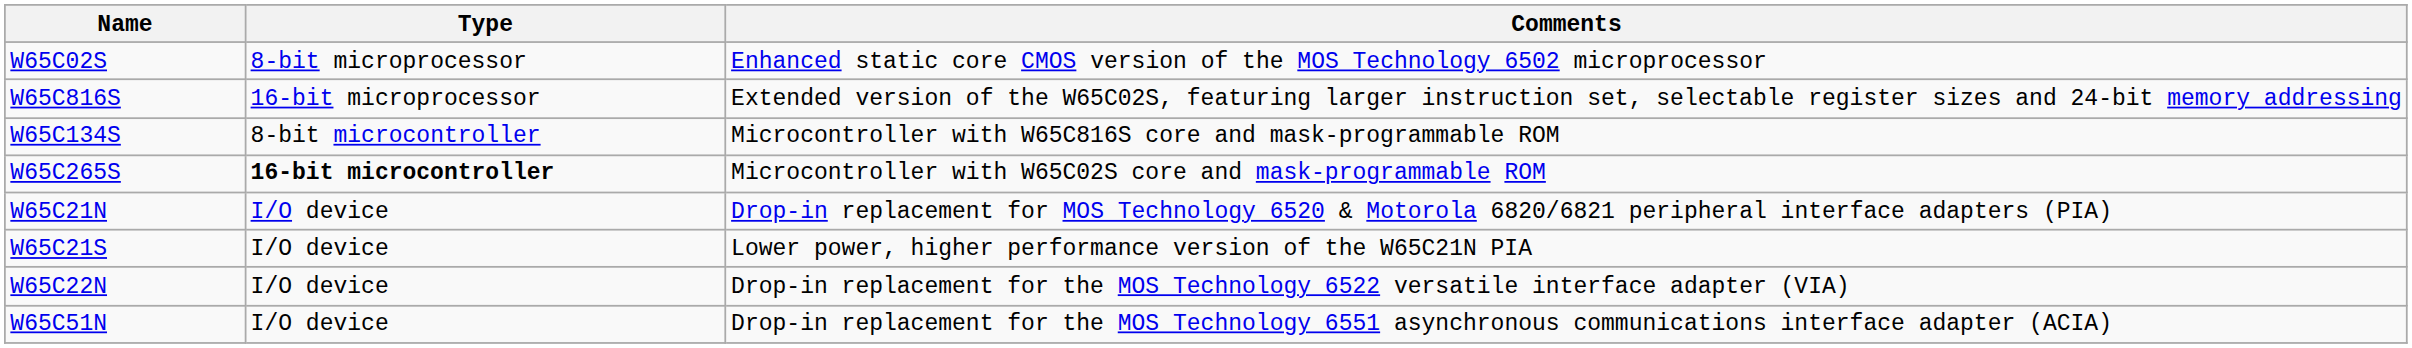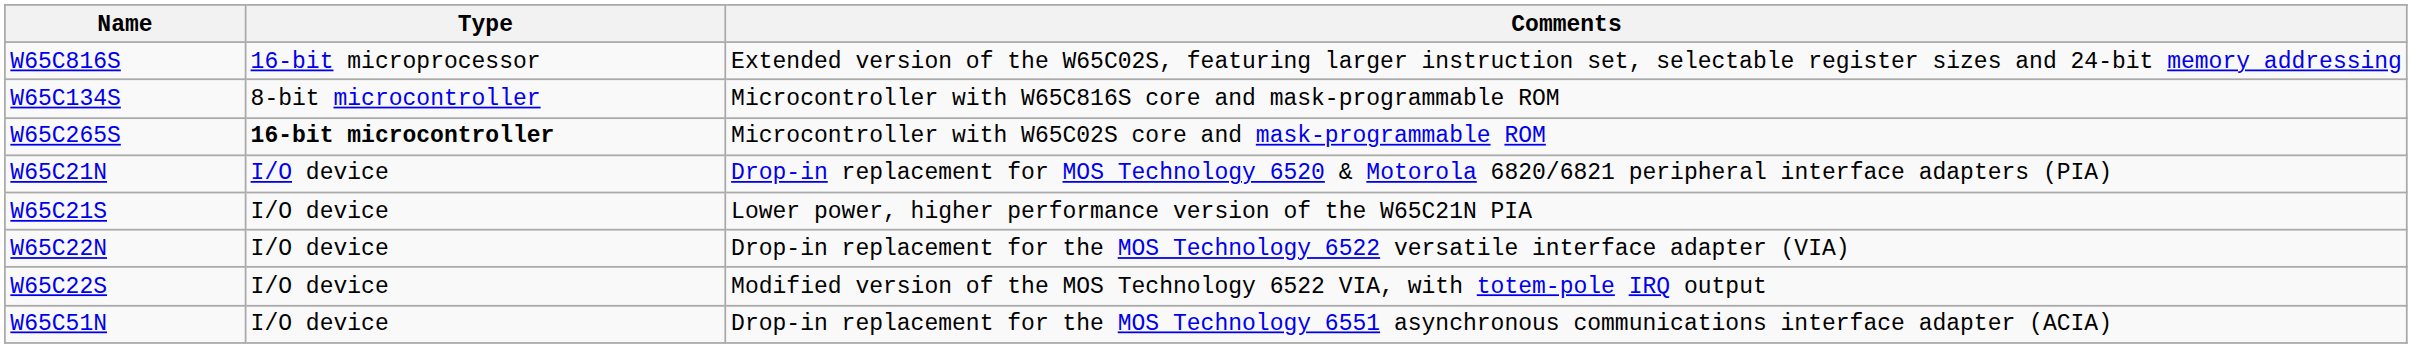 <table class="wikitable sortable">
 <tr>
 <th width="10%">Name</th>
 <th width="20%">Type</th>
 <th>Comments</th>
-</tr>
-<tr>
-<td><a href='#'>W65C02S</a></td>
-<td><a href='#'>8-bit</a> microprocessor</td>
-<td><a href='#'>Enhanced</a> static core <a href='#'>CMOS</a> version of the <a href='#'>MOS Technology 6502</a> microprocessor</td>
 </tr>
 <tr>
 <td><a href='#'>W65C816S</a></td>
 <td><a href='#'>16-bit</a> microprocessor</td>
 <td>Extended version of the W65C02S, featuring larger instruction set, selectable register sizes and 24-bit <a href='#'>memory addressing</a></td>
 </tr>
 <tr>
 <td><a href='#'>W65C134S</a></td>
 <td>8-bit <a href='#'>microcontroller</a></td>
 <td>Microcontroller with W65C816S core and mask-programmable ROM</td>
 </tr>
 <tr>
 <td><a href='#'>W65C265S</a></td>
 <td><strong>16-bit microcontroller</strong></td>
 <td>Microcontroller with W65C02S core and <a href='#'>mask-programmable</a> <a href='#'>ROM</a></td>
 </tr>
 <tr>
 <td><a href='#'>W65C21N</a></td>
 <td><a href='#'>I/O</a> device</td>
 <td><a href='#'>Drop-in</a> replacement for <a href='#'>MOS Technology 6520</a> & <a href='#'>Motorola</a> 6820/6821 peripheral interface adapters (PIA)</td>
 </tr>
 <tr>
 <td><a href='#'>W65C21S</a></td>
 <td>I/O device</td>
 <td>Lower power, higher performance version of the W65C21N PIA</td>
 </tr>
 <tr>
 <td><a href='#'>W65C22N</a></td>
 <td>I/O device</td>
 <td>Drop-in replacement for the <a href='#'>MOS Technology 6522</a> versatile interface adapter (VIA)</td>
 </tr>
 <tr>
+<td><a href='#'>W65C22S</a></td>
+<td>I/O device</td>
+<td>Modified version of the MOS Technology 6522 VIA, with <a href='#'>totem-pole</a> <a href='#'>IRQ</a> output</td>
+</tr>
+<tr>
 <td><a href='#'>W65C51N</a></td>
 <td>I/O device</td>
 <td>Drop-in replacement for the <a href='#'>MOS Technology 6551</a> asynchronous communications interface adapter (ACIA)</td>
 </tr>
 </table>
